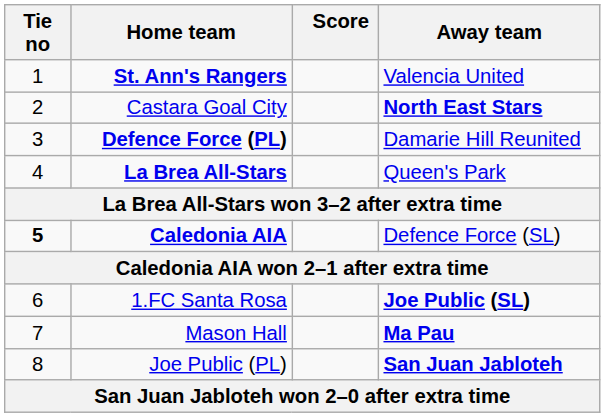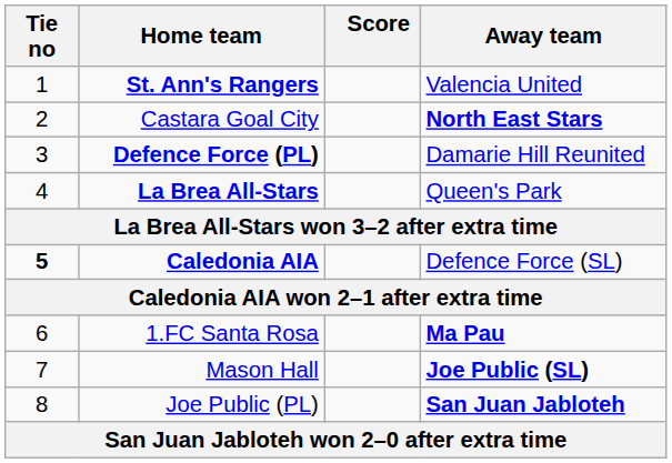 <table class="wikitable" style="font-size:90%;">
 <tr>
 <th width="40">Tie no</th>
 <th width="150">Home team</th>
 <th width="55">  Score  </th>
 <th width="150">Away team</th>
 </tr>
 <tr>
 <td align=center>1</td>
 <td align="right"><strong><a href='#'>St. Ann's Rangers</a></strong></td>
 <td align=center></td>
 <td><a href='#'>Valencia United</a></td>
 </tr>
 <tr>
 <td align=center>2</td>
 <td align="right"><a href='#'>Castara Goal City</a></td>
 <td align=center></td>
 <td><strong><a href='#'>North East Stars</a></strong></td>
 </tr>
 <tr>
 <td align=center>3</td>
 <td align="right"><strong><a href='#'>Defence Force</a> (<a href='#'>PL</a>)</strong></td>
 <td align=center></td>
 <td><a href='#'>Damarie Hill Reunited</a></td>
 </tr>
 <tr>
 <td align=center>4</td>
 <td align="right"><strong><a href='#'>La Brea All-Stars</a></strong></td>
 <td align=center></td>
 <td><a href='#'>Queen's Park</a></td>
 </tr>
 <tr>
 <th colspan="4">La Brea All-Stars won 3–2 after extra time</th>
 </tr>
 <tr>
 <td align=center><strong>5</strong></td>
 <td align="right"><strong><a href='#'>Caledonia AIA</a></strong></td>
 <td align=center></td>
 <td><a href='#'>Defence Force</a> (<a href='#'>SL</a>)</td>
 </tr>
 <tr>
 <th colspan="4">Caledonia AIA won 2–1 after extra time</th>
 </tr>
 <tr>
 <td align=center>6</td>
 <td align="right"><a href='#'>1.FC Santa Rosa</a></td>
 <td align=center></td>
-<td><strong><a href='#'>Joe Public</a> (<a href='#'>SL</a>)</strong></td>
+<td><strong><a href='#'>Ma Pau</a></strong></td>
 </tr>
 <tr>
 <td align=center>7</td>
 <td align="right"><a href='#'>Mason Hall</a></td>
 <td align=center></td>
-<td><strong><a href='#'>Ma Pau</a></strong></td>
+<td><strong><a href='#'>Joe Public</a> (<a href='#'>SL</a>)</strong></td>
 </tr>
 <tr>
 <td align=center>8</td>
 <td align="right"><a href='#'>Joe Public</a> (<a href='#'>PL</a>)</td>
 <td align=center></td>
 <td><strong><a href='#'>San Juan Jabloteh</a></strong></td>
 </tr>
 <tr>
 <th colspan="4">San Juan Jabloteh won 2–0 after extra time</th>
 </tr>
 </table>
